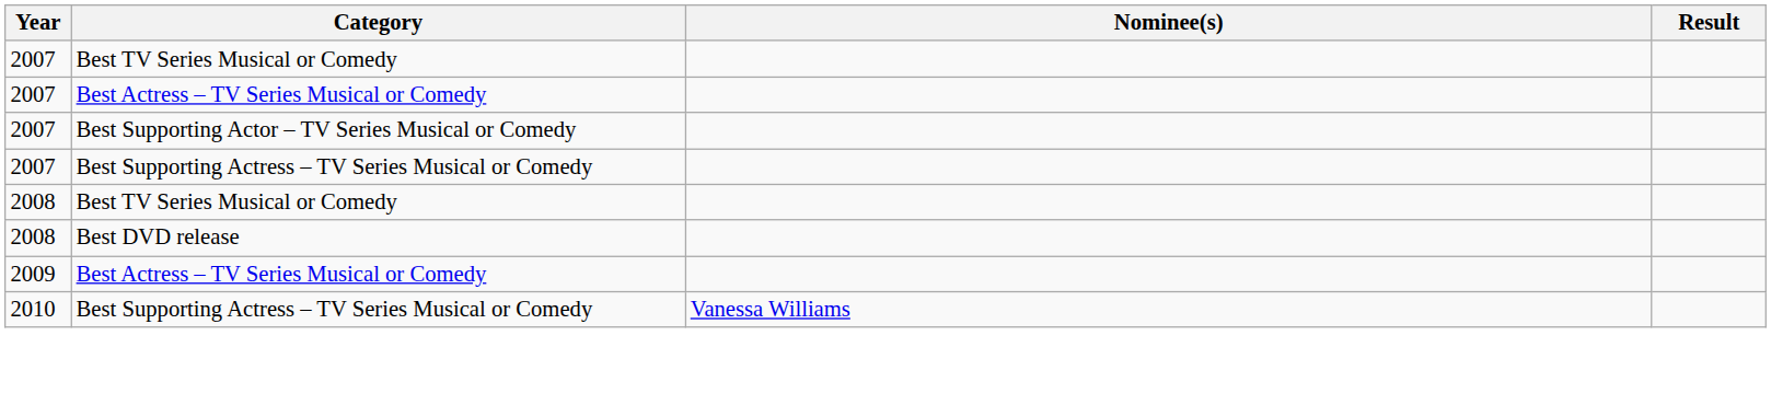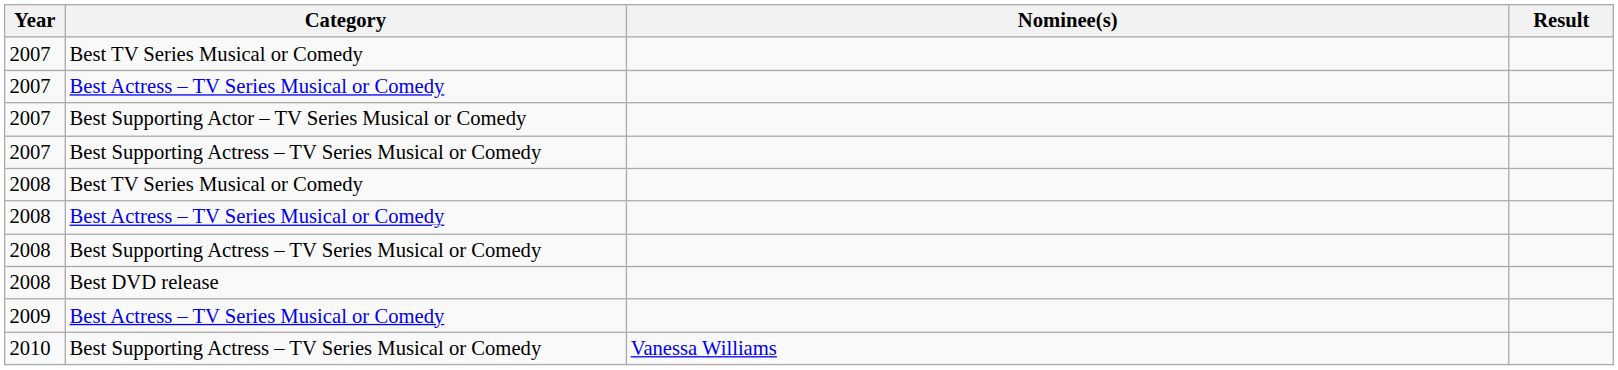 <table class="wikitable">
 <tr>
 <th width="2%">Year</th>
 <th width="27%">Category</th>
 <th width="42.5%">Nominee(s)</th>
 <th width="5%">Result</th>
 </tr>
 <tr>
 <td>2007</td>
 <td Satellite Award for Best TV Series Musical or Comedy>Best TV Series Musical or Comedy</td>
 <td></td>
 <td></td>
 </tr>
 <tr>
 <td>2007</td>
 <td><a href='#'>Best Actress – TV Series Musical or Comedy</a></td>
 <td></td>
 <td></td>
 </tr>
 <tr>
 <td>2007</td>
 <td>Best Supporting Actor – TV Series Musical or Comedy</td>
 <td></td>
 <td></td>
 </tr>
 <tr>
 <td>2007</td>
 <td>Best Supporting Actress – TV Series Musical or Comedy</td>
 <td></td>
 <td></td>
 </tr>
 <tr>
 <td>2008</td>
 <td Satellite Award for Best TV Series Musical or Comedy>Best TV Series Musical or Comedy</td>
 <td></td>
 <td></td>
 </tr>
 <tr>
 <td>2008</td>
+<td><a href='#'>Best Actress – TV Series Musical or Comedy</a></td>
+<td></td>
+<td></td>
+</tr>
+<tr>
+<td>2008</td>
+<td>Best Supporting Actress – TV Series Musical or Comedy</td>
+<td></td>
+<td></td>
+</tr>
+<tr>
+<td>2008</td>
 <td>Best DVD release</td>
 <td></td>
 <td></td>
 </tr>
 <tr>
 <td>2009</td>
 <td><a href='#'>Best Actress – TV Series Musical or Comedy</a></td>
 <td></td>
 <td></td>
 </tr>
 <tr>
 <td>2010</td>
 <td>Best Supporting Actress – TV Series Musical or Comedy</td>
 <td><a href='#'>Vanessa Williams</a></td>
 <td></td>
 </tr>
 </table>
